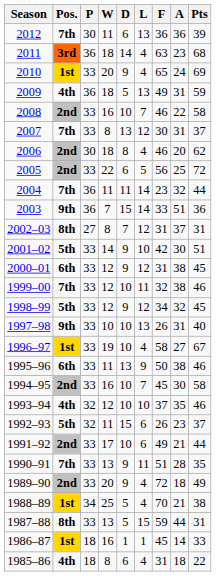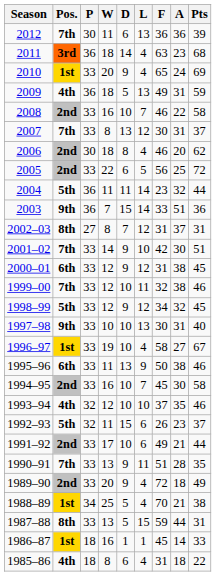 <table class="wikitable sortable" style="text-align: center">
 <tr>
 <th>Season</th>
 <th>Pos.</th>
 <th>P</th>
 <th>W</th>
 <th>D</th>
 <th>L</th>
 <th>F</th>
 <th>A</th>
 <th>Pts</th>
 </tr>
 <tr --->
 <td><a href='#'>2012</a></td>
 <td><strong>7th</strong></td>
 <td>30</td>
 <td>11</td>
 <td>6</td>
 <td>13</td>
 <td>36</td>
 <td>36</td>
 <td>39</td>
 </tr>
 <tr>
 <td><a href='#'>2011</a></td>
 <td bgcolor=ff6600><strong>3rd</strong></td>
 <td>36</td>
 <td>18</td>
 <td>14</td>
 <td>4</td>
 <td>63</td>
 <td>23</td>
 <td>68</td>
 </tr>
 <tr>
 <td><a href='#'>2010</a></td>
 <td bgcolor=gold><strong>1st</strong></td>
 <td>33</td>
 <td>20</td>
 <td>9</td>
 <td>4</td>
 <td>65</td>
 <td>24</td>
 <td>69</td>
 </tr>
 <tr>
 <td><a href='#'>2009</a></td>
 <td><strong>4th</strong></td>
 <td>36</td>
 <td>18</td>
 <td>5</td>
 <td>13</td>
 <td>49</td>
 <td>31</td>
 <td>59</td>
 </tr>
 <tr>
 <td><a href='#'>2008</a></td>
 <td bgcolor=silver><strong>2nd</strong></td>
 <td>33</td>
 <td>16</td>
 <td>10</td>
 <td>7</td>
 <td>46</td>
 <td>22</td>
 <td>58</td>
 </tr>
 <tr>
 <td><a href='#'>2007</a></td>
 <td><strong>7th</strong></td>
 <td>33</td>
 <td>8</td>
 <td>13</td>
 <td>12</td>
 <td>30</td>
 <td>31</td>
 <td>37</td>
 </tr>
 <tr>
 <td><a href='#'>2006</a></td>
 <td bgcolor=silver><strong>2nd</strong></td>
 <td>30</td>
 <td>18</td>
 <td>8</td>
 <td>4</td>
 <td>46</td>
 <td>20</td>
 <td>62</td>
 </tr>
 <tr>
 <td><a href='#'>2005</a></td>
 <td bgcolor=silver><strong>2nd</strong></td>
 <td>33</td>
 <td>22</td>
 <td>6</td>
 <td>5</td>
 <td>56</td>
 <td>25</td>
 <td>72</td>
 </tr>
 <tr>
 <td><a href='#'>2004</a></td>
-<td><strong>7th</strong></td>
+<td><strong>5th</strong></td>
 <td>36</td>
 <td>11</td>
 <td>11</td>
 <td>14</td>
 <td>23</td>
 <td>32</td>
 <td>44</td>
 </tr>
 <tr>
 <td><a href='#'>2003</a></td>
 <td><strong>9th</strong></td>
 <td>36</td>
 <td>7</td>
 <td>15</td>
 <td>14</td>
 <td>33</td>
 <td>51</td>
 <td>36</td>
 </tr>
 <tr>
 <td><a href='#'>2002–03</a></td>
 <td><strong>8th</strong></td>
 <td>27</td>
 <td>8</td>
 <td>7</td>
 <td>12</td>
 <td>31</td>
 <td>37</td>
 <td>31</td>
 </tr>
 <tr>
 <td><a href='#'>2001–02</a></td>
-<td><strong>5th</strong></td>
+<td><strong>7th</strong></td>
 <td>33</td>
 <td>14</td>
 <td>9</td>
 <td>10</td>
 <td>42</td>
 <td>30</td>
 <td>51</td>
 </tr>
 <tr>
 <td><a href='#'>2000–01</a></td>
 <td><strong>6th</strong></td>
 <td>33</td>
 <td>12</td>
 <td>9</td>
 <td>12</td>
 <td>31</td>
 <td>38</td>
 <td>45</td>
 </tr>
 <tr>
 <td><a href='#'>1999–00</a></td>
 <td><strong>7th</strong></td>
 <td>33</td>
 <td>12</td>
 <td>10</td>
 <td>11</td>
 <td>32</td>
 <td>38</td>
 <td>46</td>
 </tr>
 <tr>
 <td><a href='#'>1998–99</a></td>
 <td><strong>5th</strong></td>
 <td>33</td>
 <td>12</td>
 <td>9</td>
 <td>12</td>
 <td>34</td>
 <td>32</td>
 <td>45</td>
 </tr>
 <tr>
 <td><a href='#'>1997–98</a></td>
 <td><strong>9th</strong></td>
 <td>33</td>
 <td>10</td>
 <td>10</td>
 <td>13</td>
-<td>26</td>
+<td>30</td>
 <td>31</td>
 <td>40</td>
 </tr>
 <tr>
 <td><a href='#'>1996–97</a></td>
 <td bgcolor=gold><strong>1st</strong></td>
 <td>33</td>
 <td>19</td>
 <td>10</td>
 <td>4</td>
 <td>58</td>
 <td>27</td>
 <td>67</td>
 </tr>
 <tr>
 <td>1995–96</td>
 <td><strong>6th</strong></td>
 <td>33</td>
 <td>11</td>
 <td>13</td>
 <td>9</td>
 <td>50</td>
 <td>38</td>
 <td>46</td>
 </tr>
 <tr>
 <td>1994–95</td>
 <td bgcolor=silver><strong>2nd</strong></td>
 <td>33</td>
 <td>16</td>
 <td>10</td>
 <td>7</td>
 <td>45</td>
 <td>30</td>
 <td>58</td>
 </tr>
 <tr>
 <td>1993–94</td>
 <td><strong>4th</strong></td>
 <td>32</td>
 <td>12</td>
 <td>10</td>
 <td>10</td>
 <td>37</td>
 <td>35</td>
 <td>46</td>
 </tr>
 <tr>
 <td>1992–93</td>
 <td><strong>5th</strong></td>
 <td>32</td>
 <td>11</td>
 <td>15</td>
 <td>6</td>
 <td>26</td>
 <td>23</td>
 <td>37</td>
 </tr>
 <tr>
 <td>1991–92</td>
 <td bgcolor=silver><strong>2nd</strong></td>
 <td>33</td>
 <td>17</td>
 <td>10</td>
 <td>6</td>
 <td>49</td>
 <td>21</td>
 <td>44</td>
 </tr>
 <tr>
 <td>1990–91</td>
 <td><strong>7th</strong></td>
 <td>33</td>
 <td>13</td>
 <td>9</td>
 <td>11</td>
 <td>51</td>
 <td>28</td>
 <td>35</td>
 </tr>
 <tr>
 <td>1989–90</td>
 <td bgcolor=silver><strong>2nd</strong></td>
 <td>33</td>
 <td>20</td>
 <td>9</td>
 <td>4</td>
 <td>72</td>
 <td>18</td>
 <td>49</td>
 </tr>
 <tr>
 <td>1988–89</td>
 <td bgcolor=gold><strong>1st</strong></td>
 <td>34</td>
 <td>25</td>
 <td>5</td>
 <td>4</td>
 <td>70</td>
 <td>21</td>
 <td>38</td>
 </tr>
 <tr>
 <td>1987–88</td>
 <td><strong>8th</strong></td>
 <td>33</td>
 <td>13</td>
 <td>5</td>
 <td>15</td>
 <td>59</td>
 <td>44</td>
 <td>31</td>
 </tr>
 <tr>
 <td>1986–87</td>
 <td bgcolor=gold><strong>1st</strong></td>
 <td>18</td>
 <td>16</td>
 <td>1</td>
 <td>1</td>
 <td>45</td>
 <td>14</td>
 <td>33</td>
 </tr>
 <tr>
 <td>1985–86</td>
 <td><strong>4th</strong></td>
 <td>18</td>
 <td>8</td>
 <td>6</td>
 <td>4</td>
 <td>31</td>
 <td>18</td>
 <td>22</td>
 </tr>
 </table>
